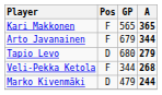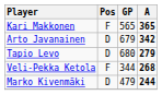 <table class="wikitable" style="text-align:center;">
 <tr>
 <th style="text-align:left;">Player</th>
 <th>Pos</th>
 <th>GP</th>
 <th>A</th>
 </tr>
 <tr>
 <td style="text-align:left;"><a href='#'>Kari Makkonen</a></td>
 <td>F</td>
 <td>565</td>
 <td><strong>365</strong></td>
 </tr>
 <tr>
 <td style="text-align:left;"><a href='#'>Arto Javanainen</a></td>
-<td>F</td>
+<td>D</td>
 <td>679</td>
-<td><strong>344</strong></td>
+<td><strong>342</strong></td>
 </tr>
 <tr>
 <td style="text-align:left;"><a href='#'>Tapio Levo</a></td>
 <td>D</td>
 <td>680</td>
 <td><strong>279</strong></td>
 </tr>
 <tr>
 <td style="text-align:left;"><a href='#'>Veli-Pekka Ketola</a></td>
 <td>F</td>
 <td>344</td>
 <td><strong>268</strong></td>
 </tr>
 <tr>
 <td style="text-align:left;"><a href='#'>Marko Kivenmäki</a></td>
 <td>D</td>
 <td>479</td>
 <td><strong>244</strong></td>
 </tr>
 <tr>
 </tr>
 </table>
